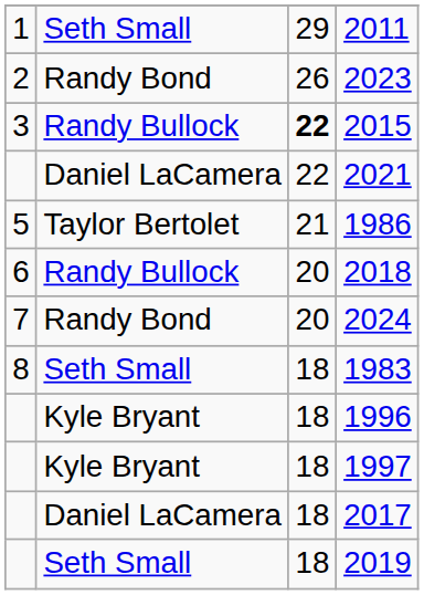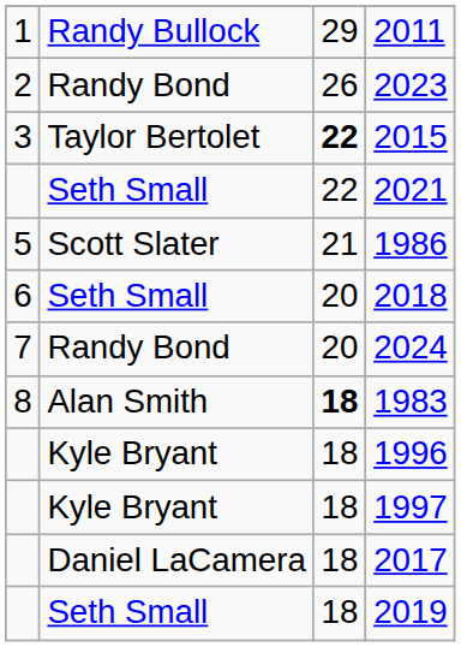 <table class="wikitable">
 <tr>
 </tr>
 <tr>
 <td>1</td>
-<td><a href='#'>Seth Small</a></td>
+<td><a href='#'>Randy Bullock</a></td>
 <td>29</td>
 <td><a href='#'>2011</a></td>
 </tr>
 <tr>
 <td>2</td>
 <td>Randy Bond</td>
 <td>26</td>
 <td><a href='#'>2023</a></td>
 </tr>
 <tr>
 <td>3</td>
-<td><a href='#'>Randy Bullock</a></td>
+<td>Taylor Bertolet</td>
 <td><strong>22</strong></td>
 <td><a href='#'>2015</a></td>
 </tr>
 <tr>
 <td></td>
-<td>Daniel LaCamera</td>
+<td><a href='#'>Seth Small</a></td>
 <td>22</td>
 <td><a href='#'>2021</a></td>
 </tr>
 <tr>
 <td>5</td>
-<td>Taylor Bertolet</td>
+<td>Scott Slater</td>
 <td>21</td>
 <td><a href='#'>1986</a></td>
 </tr>
 <tr>
 <td>6</td>
-<td><a href='#'>Randy Bullock</a></td>
+<td><a href='#'>Seth Small</a></td>
 <td>20</td>
 <td><a href='#'>2018</a></td>
 </tr>
 <tr>
 <td>7</td>
 <td>Randy Bond</td>
 <td>20</td>
 <td><a href='#'>2024</a></td>
 </tr>
 <tr>
 <td>8</td>
-<td><a href='#'>Seth Small</a></td>
-<td>18</td>
+<td>Alan Smith</td>
+<td><strong>18</strong></td>
 <td><a href='#'>1983</a></td>
 </tr>
 <tr>
 <td></td>
 <td>Kyle Bryant</td>
 <td>18</td>
 <td><a href='#'>1996</a></td>
 </tr>
 <tr>
 <td></td>
 <td>Kyle Bryant</td>
 <td>18</td>
 <td><a href='#'>1997</a></td>
 </tr>
 <tr>
 <td></td>
 <td>Daniel LaCamera</td>
 <td>18</td>
 <td><a href='#'>2017</a></td>
 </tr>
 <tr>
 <td></td>
 <td><a href='#'>Seth Small</a></td>
 <td>18</td>
 <td><a href='#'>2019</a></td>
 </tr>
 </table>
